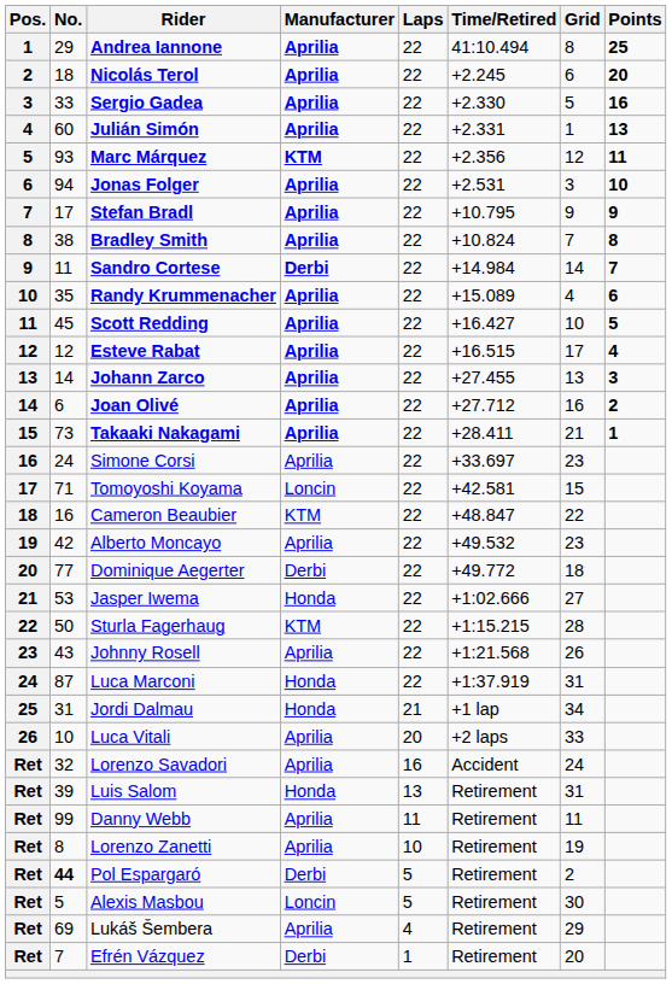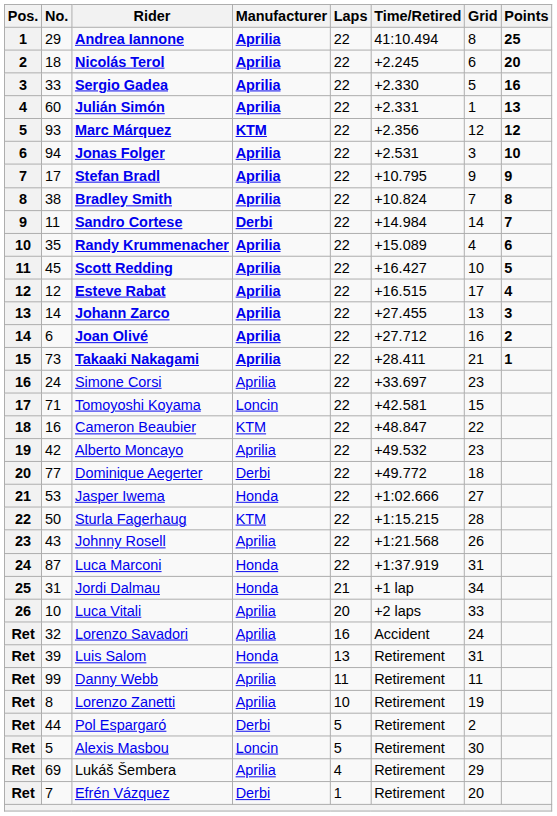 <table class="wikitable" style="font-size: 95%;">
 <tr>
 <th>Pos.</th>
 <th>No.</th>
 <th>Rider</th>
 <th>Manufacturer</th>
 <th>Laps</th>
 <th>Time/Retired</th>
 <th>Grid</th>
 <th>Points</th>
 </tr>
 <tr>
 <th>1</th>
 <td>29</td>
 <td> <strong><a href='#'>Andrea Iannone</a></strong></td>
 <td><strong><a href='#'>Aprilia</a></strong></td>
 <td>22</td>
 <td>41:10.494</td>
 <td>8</td>
 <td><strong>25</strong></td>
 </tr>
 <tr>
 <th>2</th>
 <td>18</td>
 <td> <strong><a href='#'>Nicolás Terol</a></strong></td>
 <td><strong><a href='#'>Aprilia</a></strong></td>
 <td>22</td>
 <td>+2.245</td>
 <td>6</td>
 <td><strong>20</strong></td>
 </tr>
 <tr>
 <th>3</th>
 <td>33</td>
 <td> <strong><a href='#'>Sergio Gadea</a></strong></td>
 <td><strong><a href='#'>Aprilia</a></strong></td>
 <td>22</td>
 <td>+2.330</td>
 <td>5</td>
 <td><strong>16</strong></td>
 </tr>
 <tr>
 <th>4</th>
 <td>60</td>
 <td> <strong><a href='#'>Julián Simón</a></strong></td>
 <td><strong><a href='#'>Aprilia</a></strong></td>
 <td>22</td>
 <td>+2.331</td>
 <td>1</td>
 <td><strong>13</strong></td>
 </tr>
 <tr>
 <th>5</th>
 <td>93</td>
 <td> <strong><a href='#'>Marc Márquez</a></strong></td>
 <td><strong><a href='#'>KTM</a></strong></td>
 <td>22</td>
 <td>+2.356</td>
 <td>12</td>
-<td><strong>11</strong></td>
+<td><strong>12</strong></td>
 </tr>
 <tr>
 <th>6</th>
 <td>94</td>
 <td> <strong><a href='#'>Jonas Folger</a></strong></td>
 <td><strong><a href='#'>Aprilia</a></strong></td>
 <td>22</td>
 <td>+2.531</td>
 <td>3</td>
 <td><strong>10</strong></td>
 </tr>
 <tr>
 <th>7</th>
 <td>17</td>
 <td> <strong><a href='#'>Stefan Bradl</a></strong></td>
 <td><strong><a href='#'>Aprilia</a></strong></td>
 <td>22</td>
 <td>+10.795</td>
 <td>9</td>
 <td><strong>9</strong></td>
 </tr>
 <tr>
 <th>8</th>
 <td>38</td>
 <td> <strong><a href='#'>Bradley Smith</a></strong></td>
 <td><strong><a href='#'>Aprilia</a></strong></td>
 <td>22</td>
 <td>+10.824</td>
 <td>7</td>
 <td><strong>8</strong></td>
 </tr>
 <tr>
 <th>9</th>
 <td>11</td>
 <td> <strong><a href='#'>Sandro Cortese</a></strong></td>
 <td><strong><a href='#'>Derbi</a></strong></td>
 <td>22</td>
 <td>+14.984</td>
 <td>14</td>
 <td><strong>7</strong></td>
 </tr>
 <tr>
 <th>10</th>
 <td>35</td>
 <td> <strong><a href='#'>Randy Krummenacher</a></strong></td>
 <td><strong><a href='#'>Aprilia</a></strong></td>
 <td>22</td>
 <td>+15.089</td>
 <td>4</td>
 <td><strong>6</strong></td>
 </tr>
 <tr>
 <th>11</th>
 <td>45</td>
 <td> <strong><a href='#'>Scott Redding</a></strong></td>
 <td><strong><a href='#'>Aprilia</a></strong></td>
 <td>22</td>
 <td>+16.427</td>
 <td>10</td>
 <td><strong>5</strong></td>
 </tr>
 <tr>
 <th>12</th>
 <td>12</td>
 <td> <strong><a href='#'>Esteve Rabat</a></strong></td>
 <td><strong><a href='#'>Aprilia</a></strong></td>
 <td>22</td>
 <td>+16.515</td>
 <td>17</td>
 <td><strong>4</strong></td>
 </tr>
 <tr>
 <th>13</th>
 <td>14</td>
 <td> <strong><a href='#'>Johann Zarco</a></strong></td>
 <td><strong><a href='#'>Aprilia</a></strong></td>
 <td>22</td>
 <td>+27.455</td>
 <td>13</td>
 <td><strong>3</strong></td>
 </tr>
 <tr>
 <th>14</th>
 <td>6</td>
 <td> <strong><a href='#'>Joan Olivé</a></strong></td>
 <td><strong><a href='#'>Aprilia</a></strong></td>
 <td>22</td>
 <td>+27.712</td>
 <td>16</td>
 <td><strong>2</strong></td>
 </tr>
 <tr>
 <th>15</th>
 <td>73</td>
 <td> <strong><a href='#'>Takaaki Nakagami</a></strong></td>
 <td><strong><a href='#'>Aprilia</a></strong></td>
 <td>22</td>
 <td>+28.411</td>
 <td>21</td>
 <td><strong>1</strong></td>
 </tr>
 <tr>
 <th>16</th>
 <td>24</td>
 <td> <a href='#'>Simone Corsi</a></td>
 <td><a href='#'>Aprilia</a></td>
 <td>22</td>
 <td>+33.697</td>
 <td>23</td>
 <td></td>
 </tr>
 <tr>
 <th>17</th>
 <td>71</td>
 <td> <a href='#'>Tomoyoshi Koyama</a></td>
 <td><a href='#'>Loncin</a></td>
 <td>22</td>
 <td>+42.581</td>
 <td>15</td>
 <td></td>
 </tr>
 <tr>
 <th>18</th>
 <td>16</td>
 <td> <a href='#'>Cameron Beaubier</a></td>
 <td><a href='#'>KTM</a></td>
 <td>22</td>
 <td>+48.847</td>
 <td>22</td>
 <td></td>
 </tr>
 <tr>
 <th>19</th>
 <td>42</td>
 <td> <a href='#'>Alberto Moncayo</a></td>
 <td><a href='#'>Aprilia</a></td>
 <td>22</td>
 <td>+49.532</td>
 <td>23</td>
 <td></td>
 </tr>
 <tr>
 <th>20</th>
 <td>77</td>
 <td> <a href='#'>Dominique Aegerter</a></td>
 <td><a href='#'>Derbi</a></td>
 <td>22</td>
 <td>+49.772</td>
 <td>18</td>
 <td></td>
 </tr>
 <tr>
 <th>21</th>
 <td>53</td>
 <td> <a href='#'>Jasper Iwema</a></td>
 <td><a href='#'>Honda</a></td>
 <td>22</td>
 <td>+1:02.666</td>
 <td>27</td>
 <td></td>
 </tr>
 <tr>
 <th>22</th>
 <td>50</td>
 <td> <a href='#'>Sturla Fagerhaug</a></td>
 <td><a href='#'>KTM</a></td>
 <td>22</td>
 <td>+1:15.215</td>
 <td>28</td>
 <td></td>
 </tr>
 <tr>
 <th>23</th>
 <td>43</td>
 <td> <a href='#'>Johnny Rosell</a></td>
 <td><a href='#'>Aprilia</a></td>
 <td>22</td>
 <td>+1:21.568</td>
 <td>26</td>
 <td></td>
 </tr>
 <tr>
 <th>24</th>
 <td>87</td>
 <td> <a href='#'>Luca Marconi</a></td>
 <td><a href='#'>Honda</a></td>
 <td>22</td>
 <td>+1:37.919</td>
 <td>31</td>
 <td></td>
 </tr>
 <tr>
 <th>25</th>
 <td>31</td>
 <td> <a href='#'>Jordi Dalmau</a></td>
 <td><a href='#'>Honda</a></td>
 <td>21</td>
 <td>+1 lap</td>
 <td>34</td>
 <td></td>
 </tr>
 <tr>
 <th>26</th>
 <td>10</td>
 <td> <a href='#'>Luca Vitali</a></td>
 <td><a href='#'>Aprilia</a></td>
 <td>20</td>
 <td>+2 laps</td>
 <td>33</td>
 <td></td>
 </tr>
 <tr>
 <th>Ret</th>
 <td>32</td>
 <td> <a href='#'>Lorenzo Savadori</a></td>
 <td><a href='#'>Aprilia</a></td>
 <td>16</td>
 <td>Accident</td>
 <td>24</td>
 <td></td>
 </tr>
 <tr>
 <th>Ret</th>
 <td>39</td>
 <td> <a href='#'>Luis Salom</a></td>
 <td><a href='#'>Honda</a></td>
 <td>13</td>
 <td>Retirement</td>
 <td>31</td>
 <td></td>
 </tr>
 <tr>
 <th>Ret</th>
 <td>99</td>
 <td> <a href='#'>Danny Webb</a></td>
 <td><a href='#'>Aprilia</a></td>
 <td>11</td>
 <td>Retirement</td>
 <td>11</td>
 <td></td>
 </tr>
 <tr>
 <th>Ret</th>
 <td>8</td>
 <td> <a href='#'>Lorenzo Zanetti</a></td>
 <td><a href='#'>Aprilia</a></td>
 <td>10</td>
 <td>Retirement</td>
 <td>19</td>
 <td></td>
 </tr>
 <tr>
 <th>Ret</th>
-<td><strong>44</strong></td>
+<td>44</td>
 <td> <a href='#'>Pol Espargaró</a></td>
 <td><a href='#'>Derbi</a></td>
 <td>5</td>
 <td>Retirement</td>
 <td>2</td>
 <td></td>
 </tr>
 <tr>
 <th>Ret</th>
 <td>5</td>
 <td> <a href='#'>Alexis Masbou</a></td>
 <td><a href='#'>Loncin</a></td>
 <td>5</td>
 <td>Retirement</td>
 <td>30</td>
 <td></td>
 </tr>
 <tr>
 <th>Ret</th>
 <td>69</td>
 <td> Lukáš Šembera</td>
 <td><a href='#'>Aprilia</a></td>
 <td>4</td>
 <td>Retirement</td>
 <td>29</td>
 <td></td>
 </tr>
 <tr>
 <th>Ret</th>
 <td>7</td>
 <td> <a href='#'>Efrén Vázquez</a></td>
 <td><a href='#'>Derbi</a></td>
 <td>1</td>
 <td>Retirement</td>
 <td>20</td>
 <td></td>
 </tr>
 <tr>
 <th colspan=8></th>
 </tr>
 </table>
